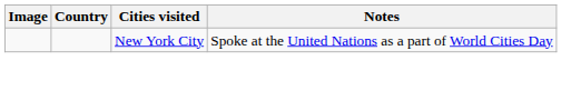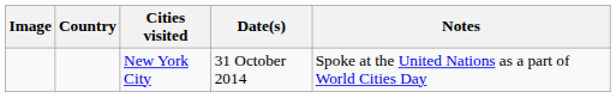 <table class="wikitable">
 <tr>
 <th>Image</th>
 <th>Country</th>
 <th>Cities visited</th>
+<th>Date(s)</th>
 <th>Notes</th>
 </tr>
 <tr>
 <td></td>
 <td></td>
 <td><a href='#'>New York City</a></td>
+<td>31 October 2014</td>
 <td>Spoke at the <a href='#'>United Nations</a> as a part of <a href='#'>World Cities Day</a></td>
 </tr>
 </table>
